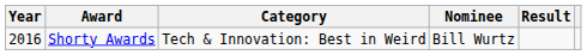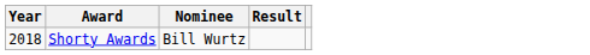 <table class="wikitable sortable">
 <tr>
 <th>Year</th>
 <th>Award</th>
-<th>Category</th>
 <th>Nominee</th>
 <th>Result</th>
 <th></th>
 </tr>
 <tr>
-<td>2016</td>
+<td>2018</td>
 <td><a href='#'>Shorty Awards</a></td>
-<td>Tech & Innovation: Best in Weird</td>
 <td>Bill Wurtz</td>
 <td></td>
 <td align="center"></td>
 </tr>
 </table>
